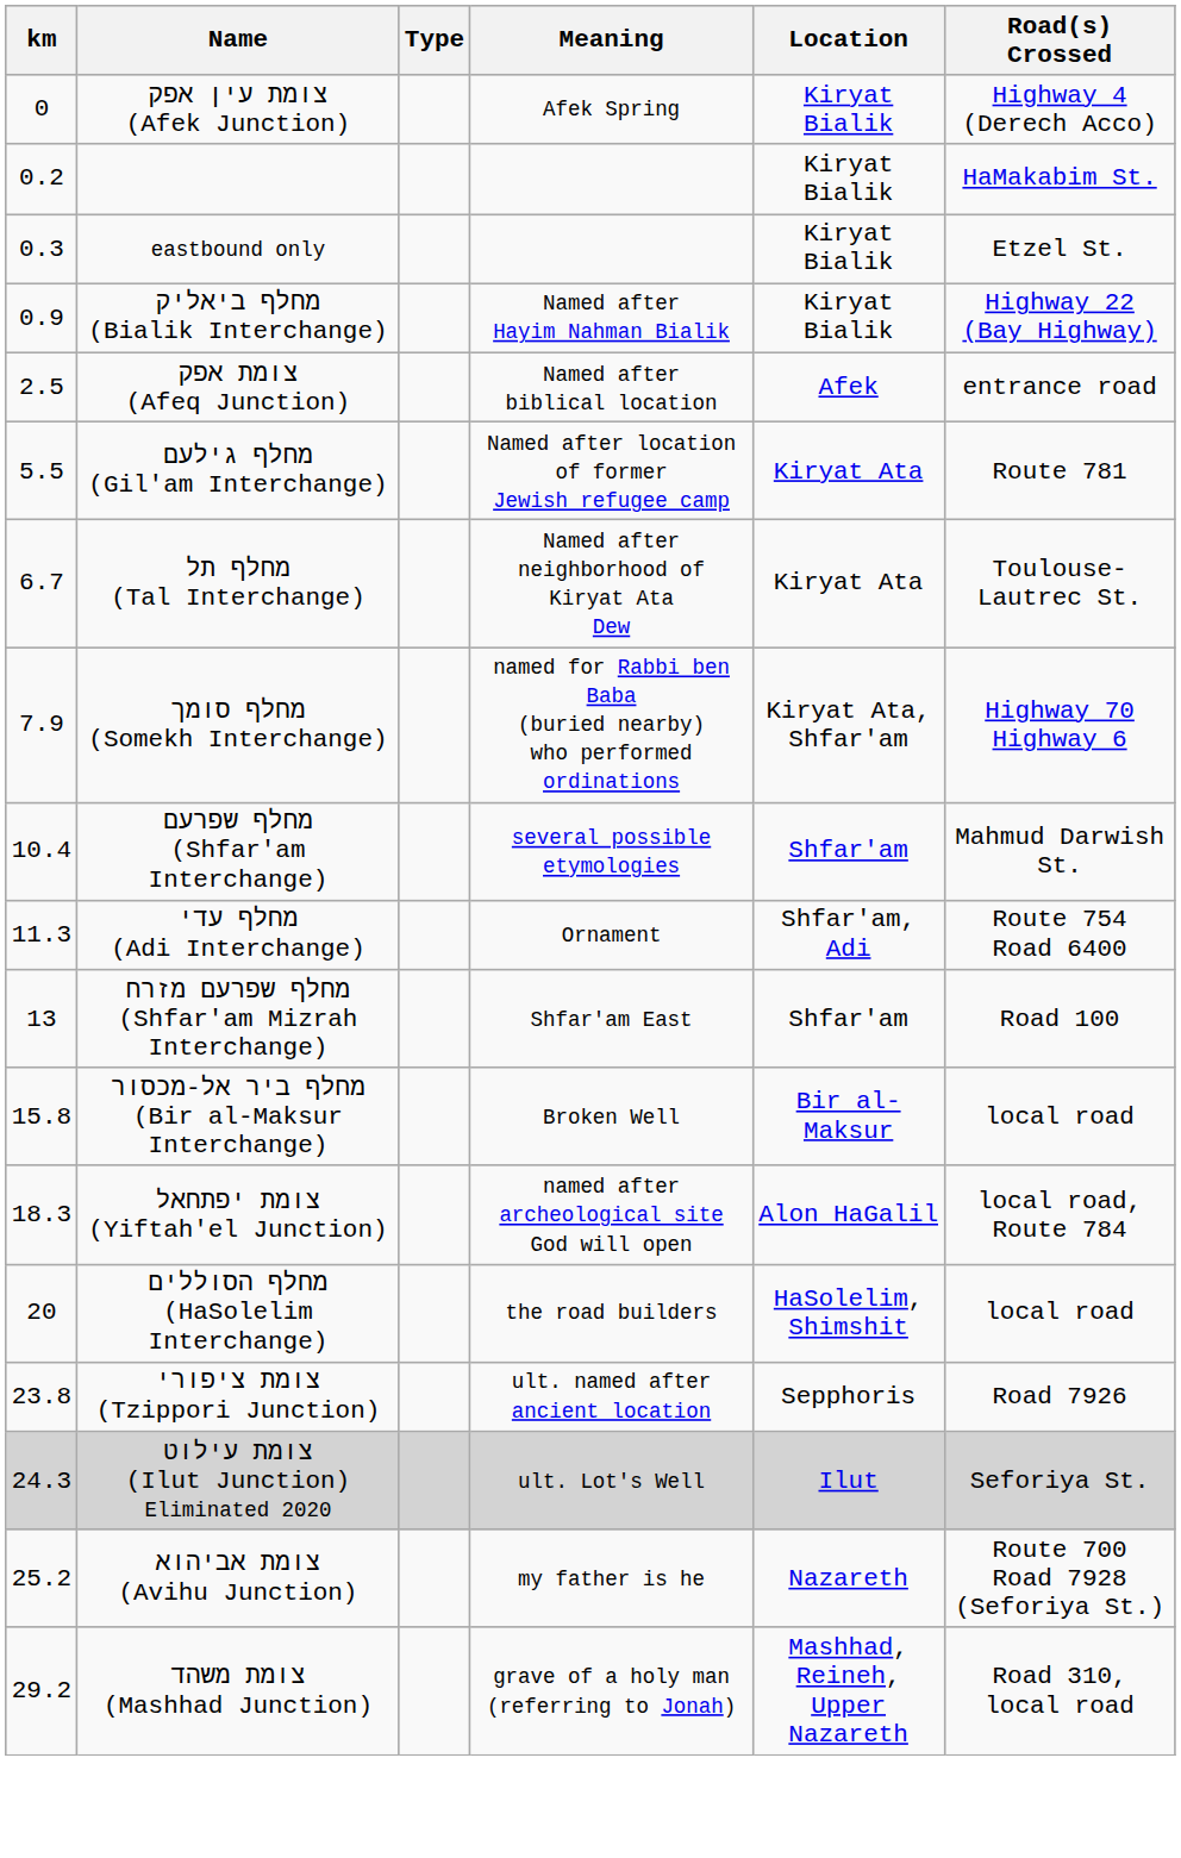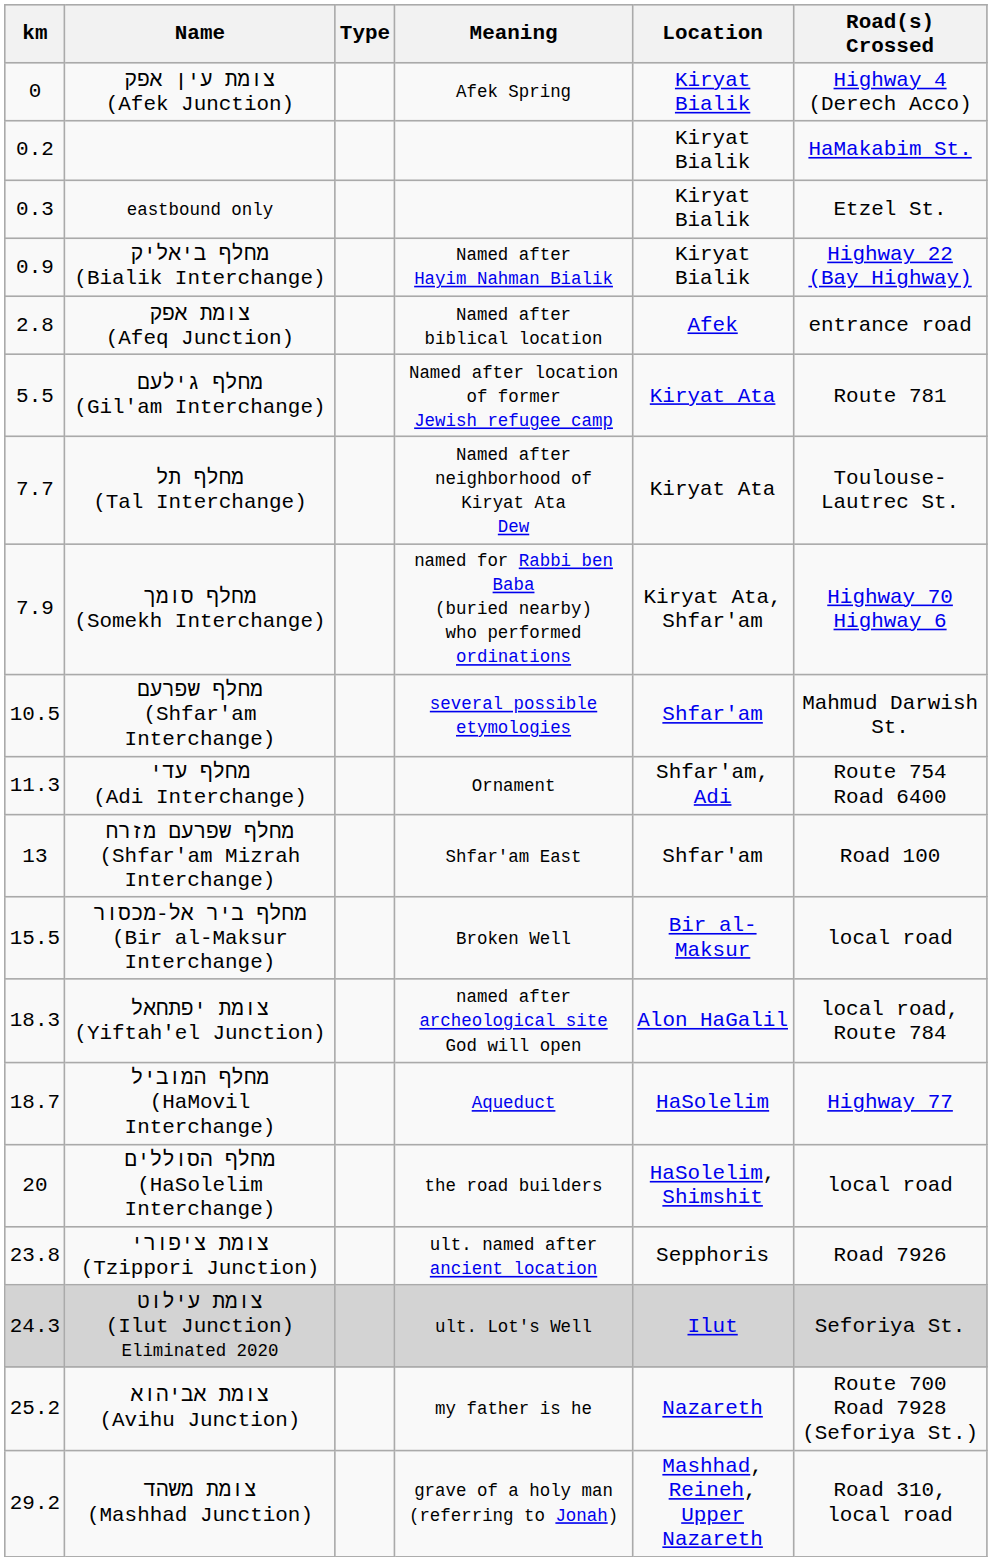 <table class="wikitable">
 <tr>
 <th>km</th>
 <th>Name</th>
 <th>Type</th>
 <th>Meaning</th>
 <th>Location</th>
 <th>Road(s) Crossed</th>
 </tr>
 <tr>
 <td align="center">0</td>
 <td align="center">צומת עין אפק<br>(Afek Junction)</td>
 <td align="center"></td>
 <td align="center"><small>Afek Spring</small></td>
 <td align="center"><a href='#'>Kiryat Bialik</a></td>
 <td align="center"> <a href='#'>Highway 4</a><br>(Derech Acco)</td>
 </tr>
 <tr>
 <td align="center">0.2</td>
 <td align="center"></td>
 <td align="center"></td>
 <td align="center"></td>
 <td align="center">Kiryat Bialik</td>
 <td align="center"><a href='#'>HaMakabim St.</a></td>
 </tr>
 <tr>
 <td align="center">0.3</td>
 <td align="center"><small>eastbound only</small></td>
 <td align="center"></td>
 <td align="center"></td>
 <td align="center">Kiryat Bialik</td>
 <td align="center">Etzel St.</td>
 </tr>
 <tr>
 <td align="center">0.9</td>
 <td align="center">מחלף ביאליק<br>(Bialik Interchange)</td>
 <td align="center"></td>
 <td align="center"><small>Named after<br><a href='#'>Hayim Nahman Bialik</a></small></td>
 <td align="center">Kiryat Bialik</td>
 <td align="center"> <a href='#'>Highway 22<br>(Bay Highway)</a></td>
 </tr>
 <tr>
-<td align="center">2.5</td>
+<td align="center">2.8</td>
 <td align="center">צומת אפק<br>(Afeq Junction)</td>
 <td align="center"></td>
 <td align="center"><small>Named after<br>biblical location</small></td>
 <td align="center"><a href='#'>Afek</a></td>
 <td align="center">entrance road</td>
 </tr>
 <tr>
 <td align="center">5.5</td>
 <td align="center">מחלף גילעם<br>(Gil'am Interchange)</td>
 <td align="center"></td>
 <td align="center"><small>Named after location of former<br><a href='#'>Jewish refugee camp</a></small></td>
 <td align="center"><a href='#'>Kiryat Ata</a></td>
 <td align="center"> Route 781</td>
 </tr>
 <tr>
-<td align="center">6.7</td>
+<td align="center">7.7</td>
 <td align="center">מחלף תל<br>(Tal Interchange)</td>
 <td align="center"></td>
 <td align="center"><small>Named after<br>neighborhood of Kiryat Ata<br><a href='#'>Dew</a></small></td>
 <td align="center">Kiryat Ata</td>
 <td align="center">Toulouse-Lautrec St.</td>
 </tr>
 <tr>
 <td align="center">7.9</td>
 <td align="center">מחלף סומך<br>(Somekh Interchange)</td>
 <td align="center"></td>
 <td align="center"><small>named for <a href='#'>Rabbi ben Baba</a><br>(buried nearby)<br>who performed <a href='#'>ordinations</a></small></td>
 <td align="center">Kiryat Ata,<br>Shfar'am</td>
 <td align="center"> <a href='#'>Highway 70</a><br> <a href='#'>Highway 6</a></td>
 </tr>
 <tr>
-<td align="center">10.4</td>
+<td align="center">10.5</td>
 <td align="center">מחלף שפרעם<br>(Shfar'am Interchange)</td>
 <td align="center"></td>
 <td align="center"><small><a href='#'>several possible etymologies</a></small></td>
 <td align="center"><a href='#'>Shfar'am</a></td>
 <td align="center">Mahmud Darwish St.</td>
 </tr>
 <tr>
 <td align="center">11.3</td>
 <td align="center">מחלף עדי<br>(Adi Interchange)</td>
 <td align="center"></td>
 <td align="center"><small>Ornament</small></td>
 <td align="center">Shfar'am,<br><a href='#'>Adi</a></td>
 <td align="center"> Route 754<br> Road 6400</td>
 </tr>
 <tr>
 <td align="center">13</td>
 <td align="center">מחלף שפרעם מזרח<br>(Shfar'am Mizrah Interchange)</td>
 <td align="center"></td>
 <td align="center"><small>Shfar'am East</small></td>
 <td align="center">Shfar'am</td>
 <td align="center">Road 100</td>
 </tr>
 <tr>
-<td align="center">15.8</td>
+<td align="center">15.5</td>
 <td align="center">מחלף ביר אל-מכסור<br>(Bir al-Maksur Interchange)</td>
 <td align="center"></td>
 <td align="center"><small>Broken Well</small></td>
 <td align="center"><a href='#'>Bir al-Maksur</a></td>
 <td align="center">local road</td>
 </tr>
 <tr>
 <td align="center">18.3</td>
 <td align="center">צומת יפתחאל<br>(Yiftah'el Junction)</td>
 <td align="center"></td>
 <td align="center"><small>named after<br><a href='#'>archeological site</a><br>God will open</small></td>
 <td align="center"><a href='#'>Alon HaGalil</a></td>
 <td align="center">local road,<br> Route 784</td>
+</tr>
+<tr>
+<td align="center">18.7</td>
+<td align="center">מחלף המוביל<br>(HaMovil Interchange)</td>
+<td align="center"></td>
+<td align="center"><small><a href='#'>Aqueduct</a></small></td>
+<td align="center"><a href='#'>HaSolelim</a></td>
+<td align="center"> <a href='#'>Highway 77</a></td>
 </tr>
 <tr>
 <td align="center">20</td>
 <td align="center">מחלף הסוללים<br>(HaSolelim Interchange)</td>
 <td align="center"></td>
 <td align="center"><small>the road builders</small></td>
 <td align="center"><a href='#'>HaSolelim</a>,<br><a href='#'>Shimshit</a></td>
 <td align="center">local road</td>
 </tr>
 <tr>
 <td align="center">23.8</td>
 <td align="center">צומת ציפורי<br>(Tzippori Junction)</td>
 <td align="center"></td>
 <td align="center"><small>ult. named after<br><a href='#'>ancient location</a></small></td>
 <td align="center">Sepphoris</td>
 <td align="center"> Road 7926</td>
 </tr>
 <tr>
 <td style="text-align:center; background:#d3d3d3;">24.3</td>
 <td style="text-align:center; background:#d3d3d3;">צומת עילוט<br>(Ilut Junction)<br><small>Eliminated 2020</small></td>
 <td style="text-align:center; background:#d3d3d3;"></td>
 <td style="text-align:center; background:#d3d3d3;"><small>ult. Lot's Well</small></td>
 <td style="text-align:center; background:#d3d3d3;"><a href='#'>Ilut</a></td>
 <td style="text-align:center; background:#d3d3d3;">Seforiya St.</td>
 </tr>
 <tr>
 <td align="center">25.2</td>
 <td align="center">צומת אביהוא<br>(Avihu Junction)</td>
 <td align="center"></td>
 <td align="center"><small>my father is he</small></td>
 <td align="center"><a href='#'>Nazareth</a></td>
 <td align="center"> Route 700<br> Road 7928<br>(Seforiya St.)</td>
 </tr>
 <tr>
 <td align="center">29.2</td>
 <td align="center">צומת משהד<br>(Mashhad Junction)</td>
 <td align="center"></td>
 <td align="center"><small>grave of a holy man<br>(referring to <a href='#'>Jonah</a>)</small></td>
 <td align="center"><a href='#'>Mashhad</a>,<br><a href='#'>Reineh</a>,<br><a href='#'>Upper Nazareth</a></td>
 <td align="center">Road 310,<br>local road</td>
 </tr>
 </table>
